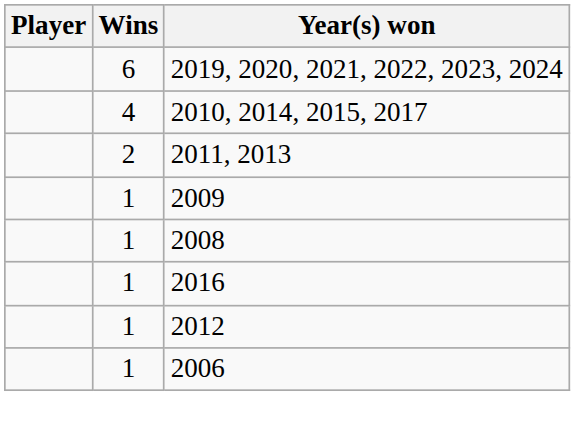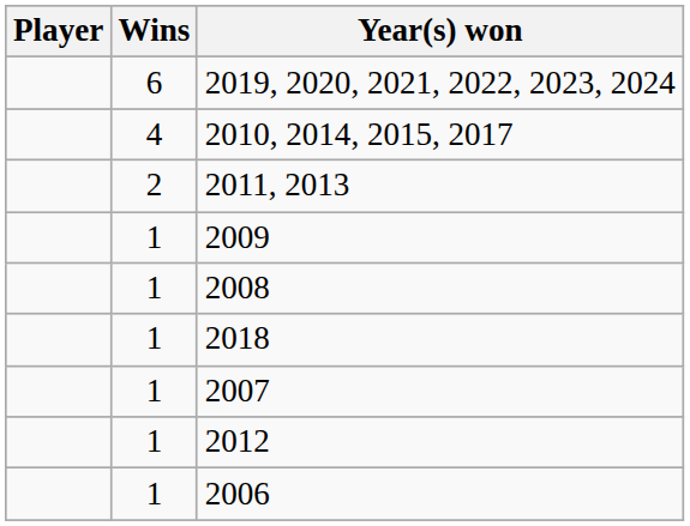 <table class="wikitable sortable">
 <tr>
 <th>Player</th>
 <th>Wins</th>
 <th>Year(s) won</th>
 </tr>
 <tr>
 <td></td>
 <td align="center">6</td>
 <td>2019, 2020, 2021, 2022, 2023, 2024</td>
 </tr>
 <tr>
 <td></td>
 <td align=center>4</td>
 <td>2010, 2014, 2015, 2017</td>
 </tr>
 <tr>
 <td></td>
 <td align=center>2</td>
 <td>2011, 2013</td>
 </tr>
 <tr>
 <td></td>
 <td align=center>1</td>
 <td>2009</td>
 </tr>
 <tr>
 <td></td>
 <td align=center>1</td>
 <td>2008</td>
 </tr>
 <tr>
 <td></td>
 <td align="center">1</td>
-<td>2016</td>
+<td>2018</td>
+</tr>
+<tr>
+<td></td>
+<td align="center">1</td>
+<td>2007</td>
 </tr>
 <tr>
 <td></td>
 <td align="center">1</td>
 <td>2012</td>
 </tr>
 <tr>
 <td></td>
 <td align=center>1</td>
 <td>2006</td>
 </tr>
 </table>
